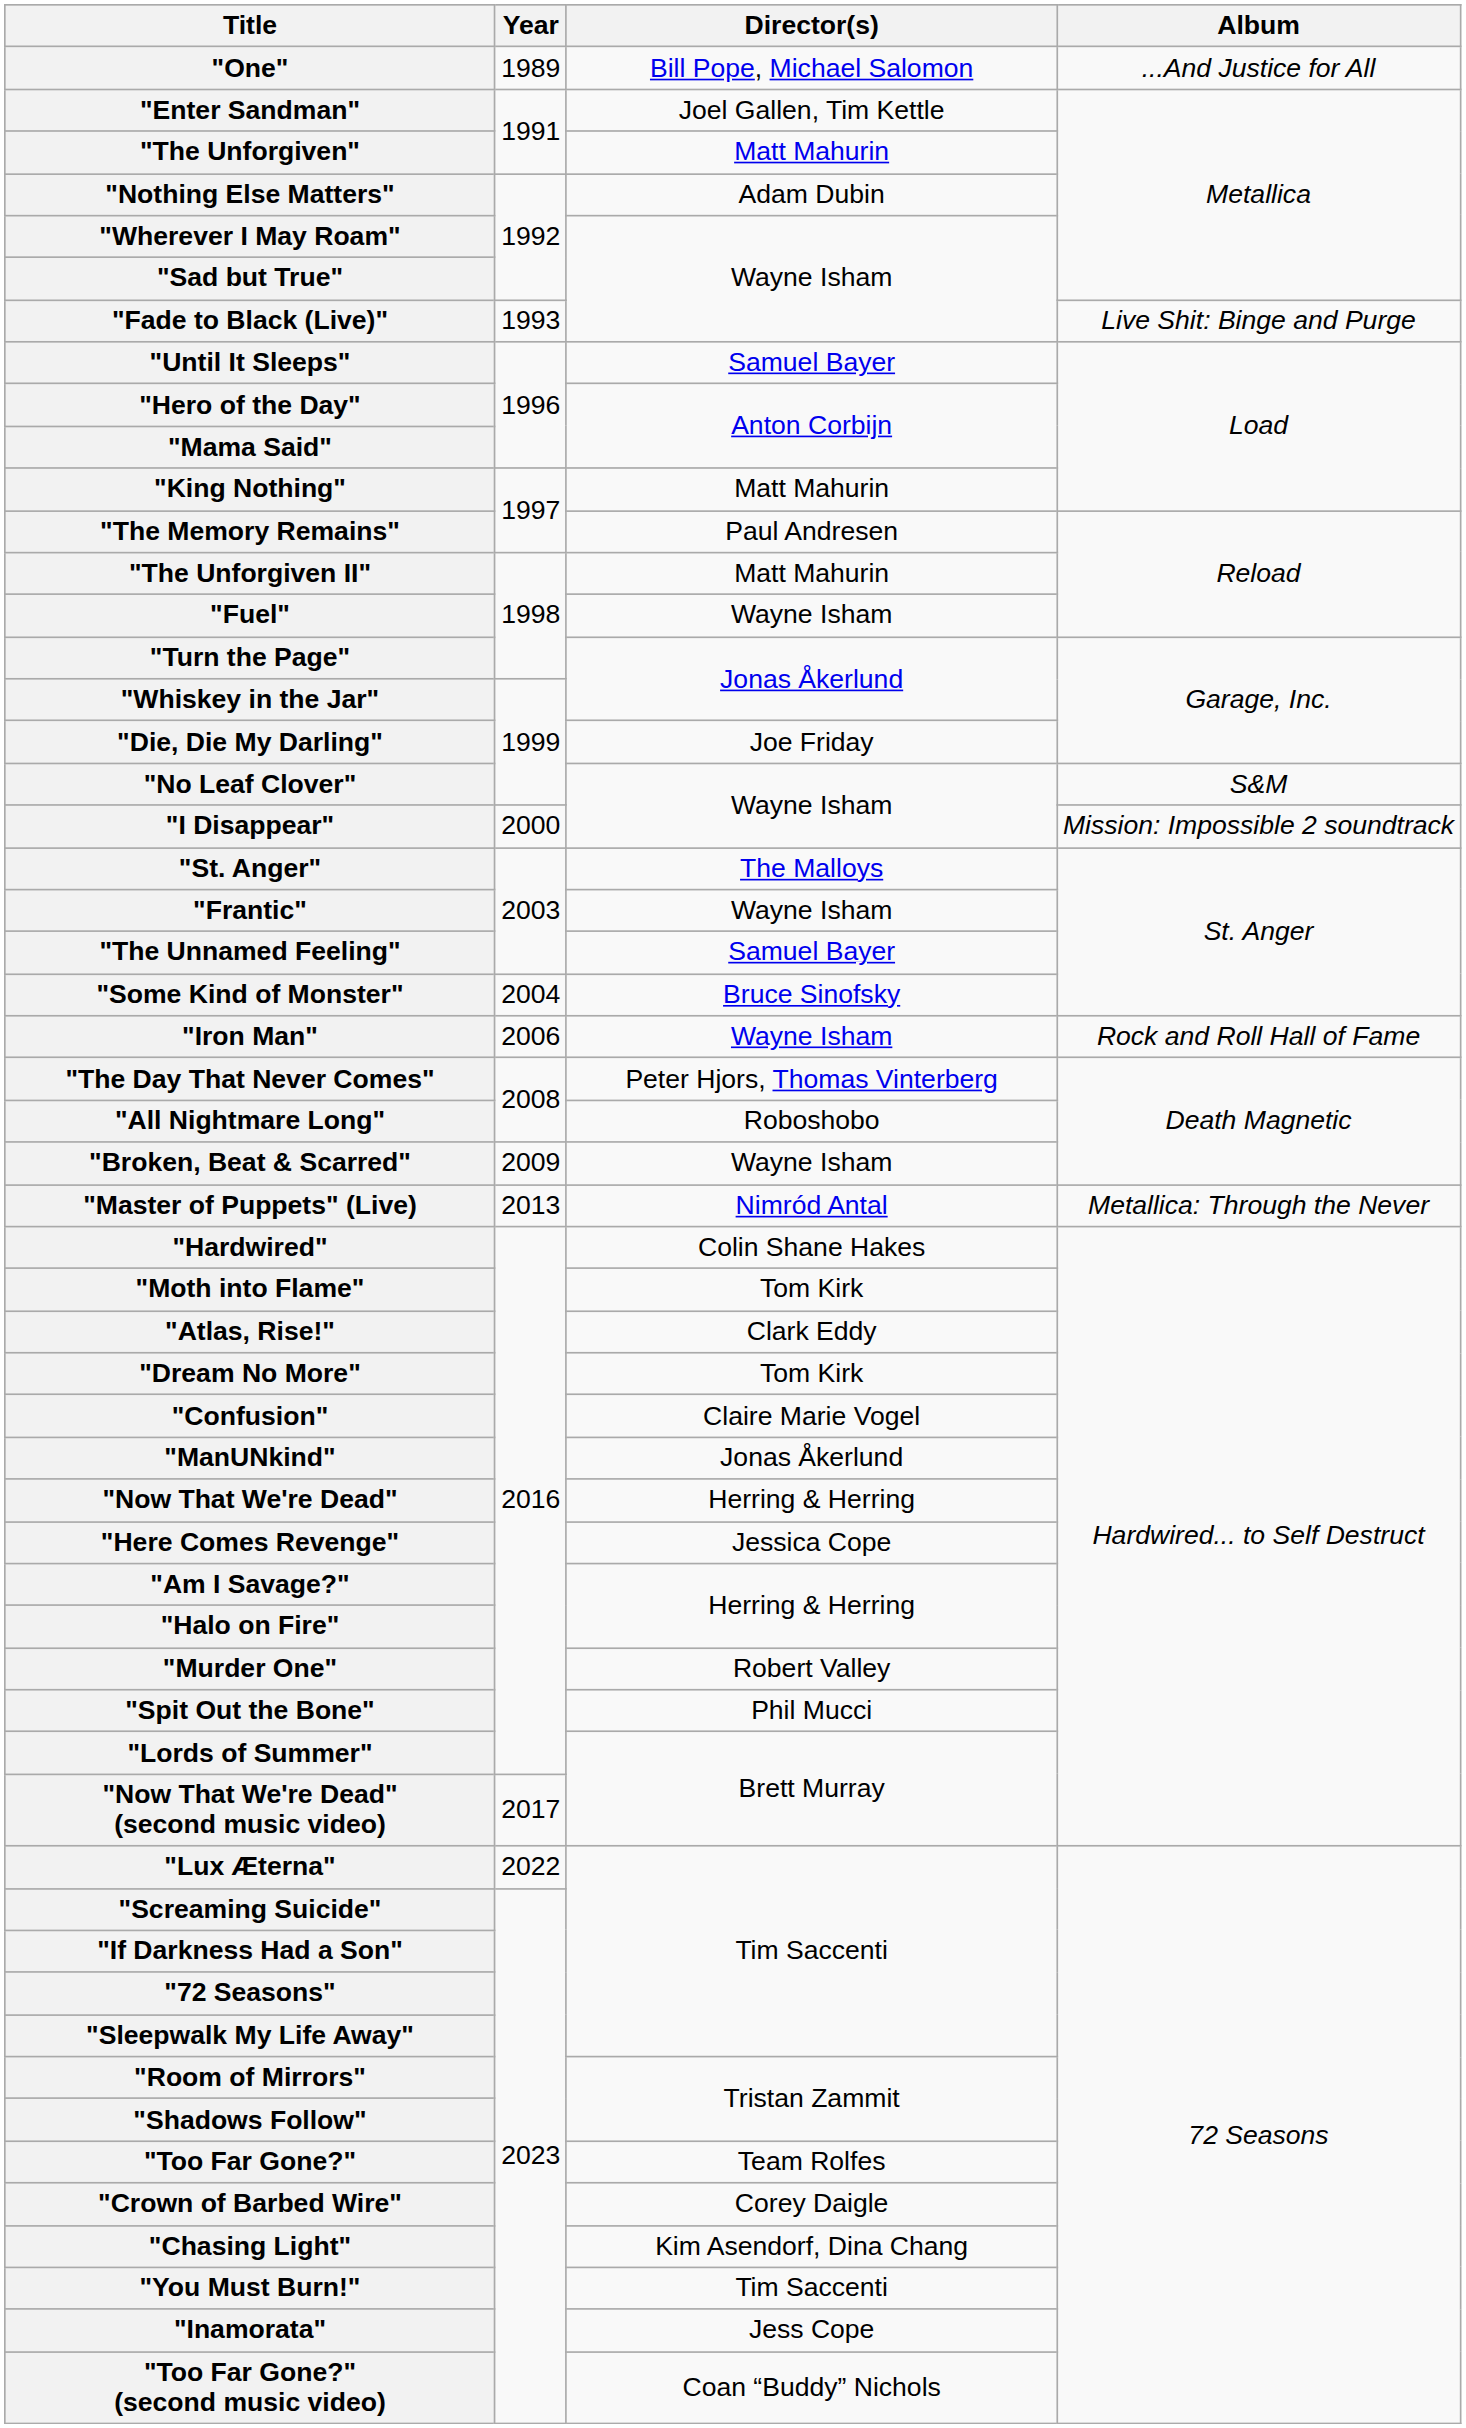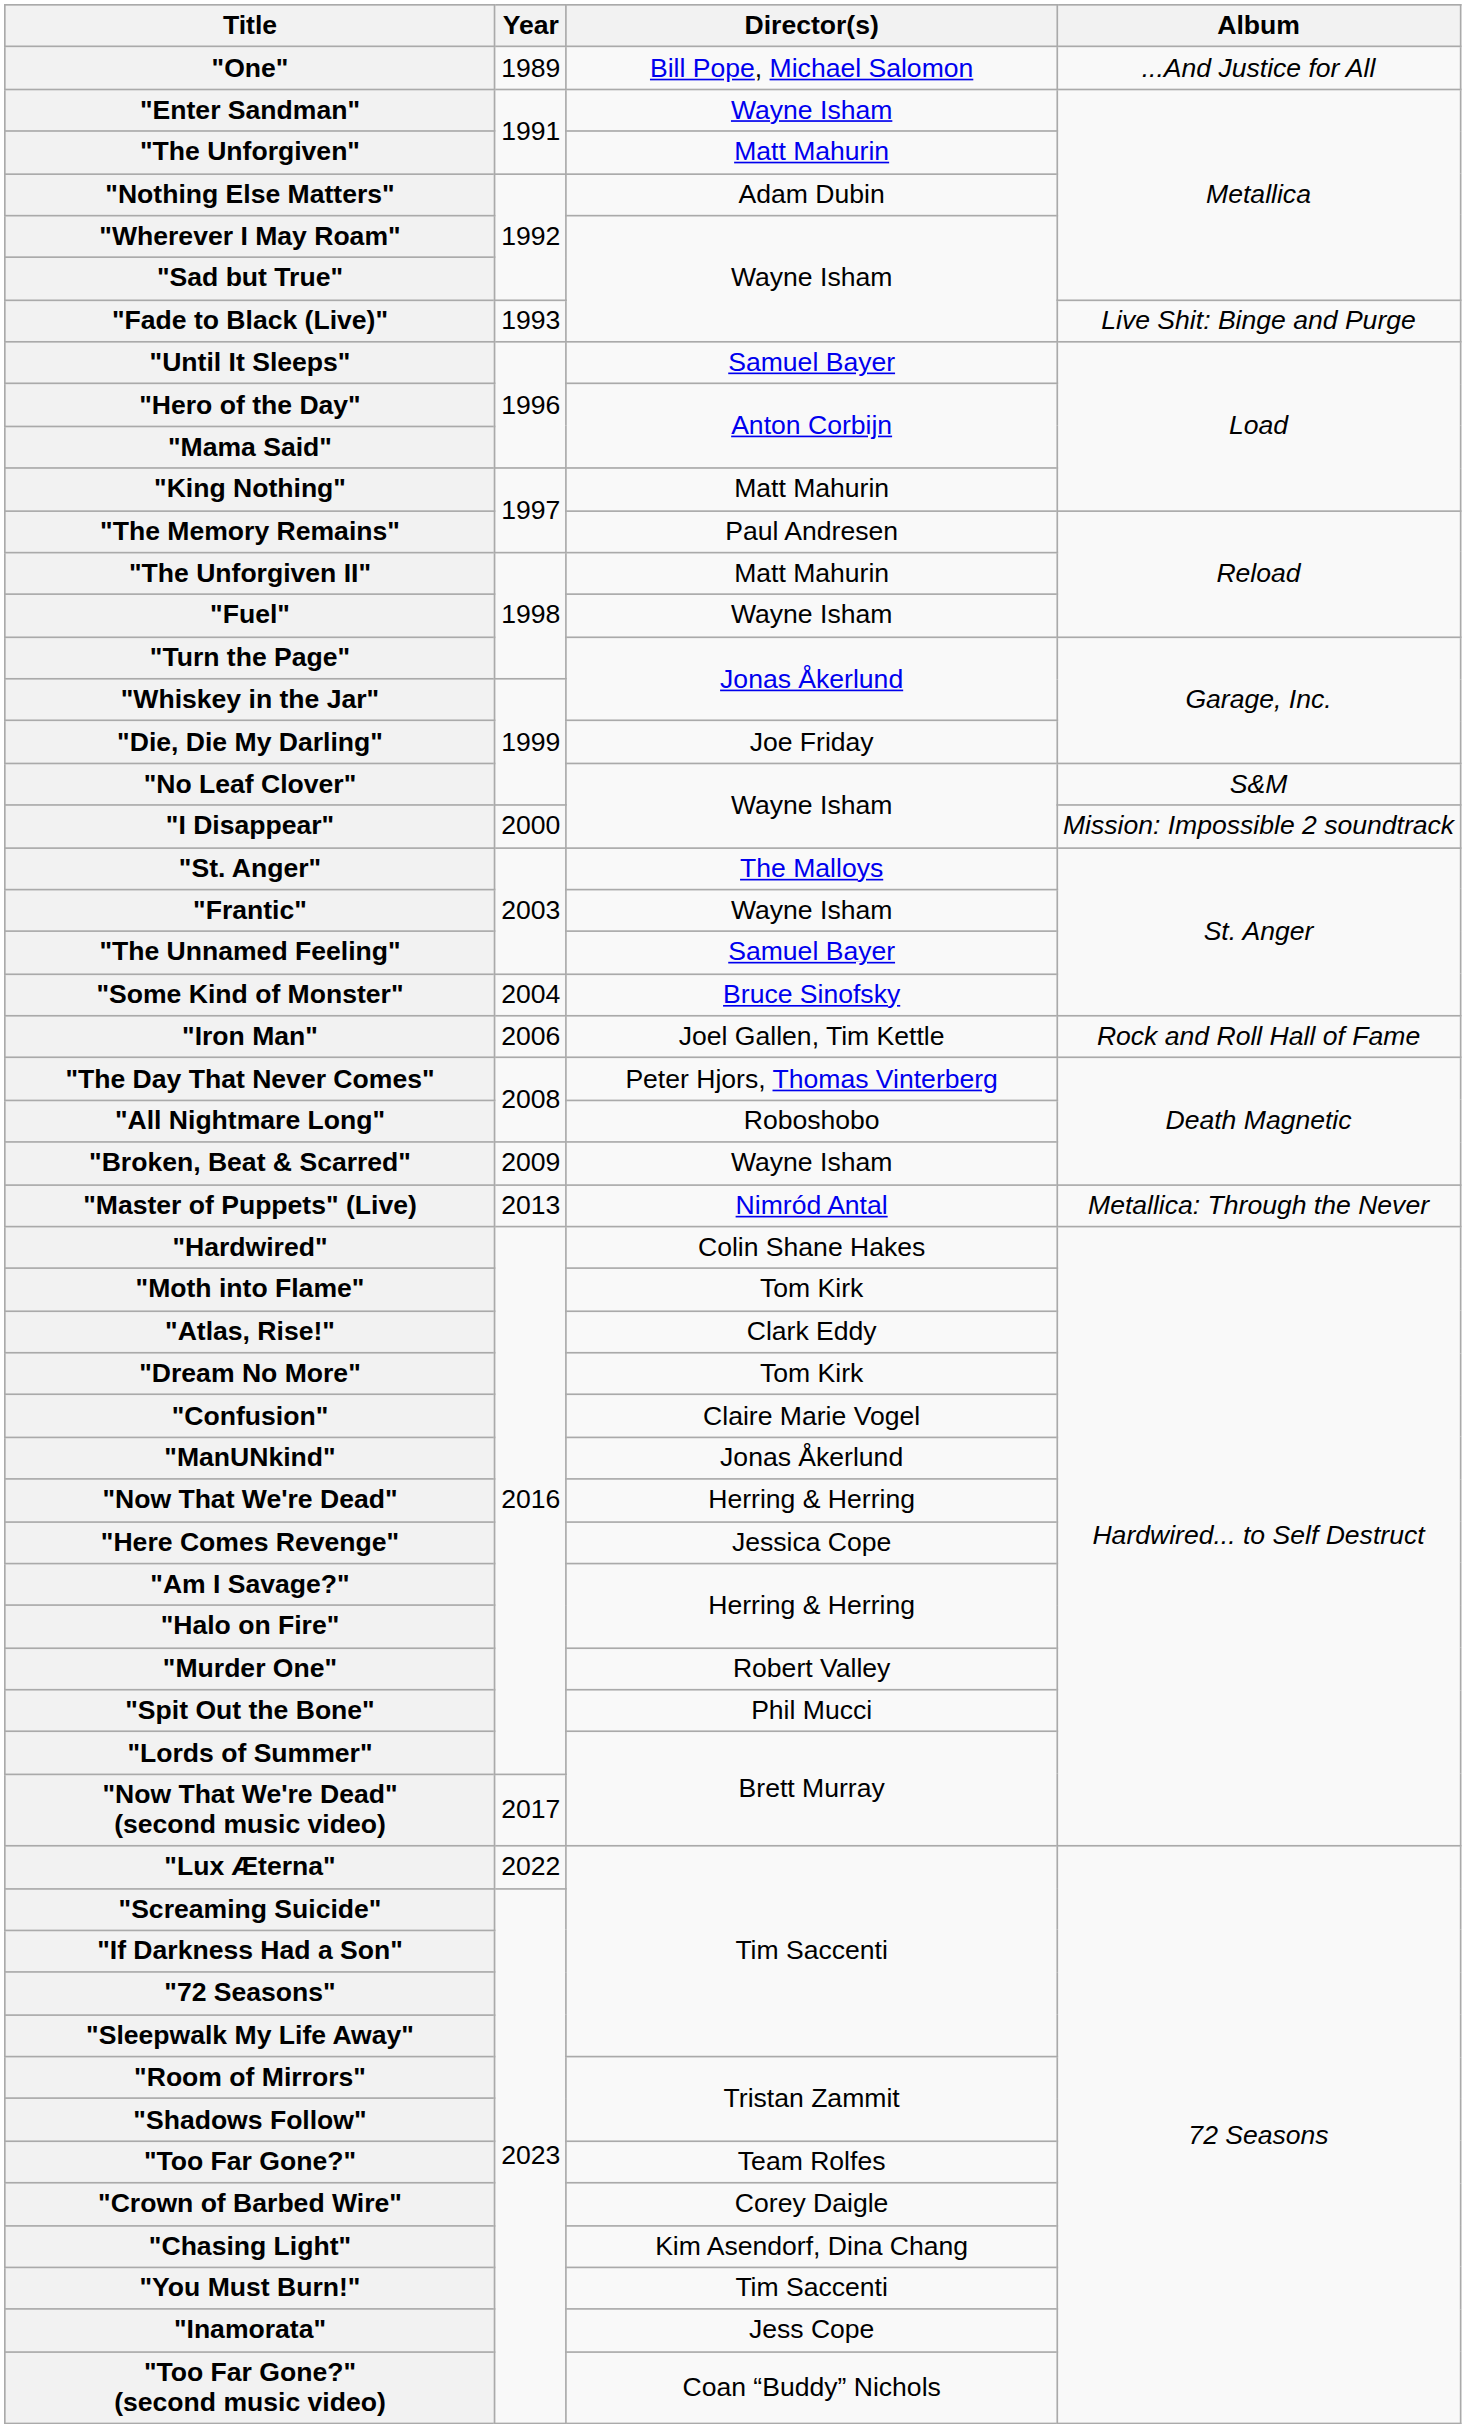 <table class="wikitable plainrowheaders" style="text-align:center;">
 <tr>
 <th scope="col" style="width:18em;">Title</th>
 <th scope="col">Year</th>
 <th scope="col" style="width:18em;">Director(s)</th>
 <th>Album</th>
 </tr>
 <tr>
 <th scope="row">"One"</th>
 <td>1989</td>
 <td><a href='#'>Bill Pope</a>, <a href='#'>Michael Salomon</a></td>
 <td><em>...And Justice for All</em></td>
 </tr>
 <tr>
 <th scope="row">"Enter Sandman"</th>
 <td rowspan="2">1991</td>
-<td>Joel Gallen, Tim Kettle</td>
+<td><a href='#'>Wayne Isham</a></td>
 <td rowspan="5"><em>Metallica</em></td>
 </tr>
 <tr>
 <th scope="row">"The Unforgiven"</th>
 <td><a href='#'>Matt Mahurin</a></td>
 </tr>
 <tr>
 <th scope="row">"Nothing Else Matters"</th>
 <td rowspan="3">1992</td>
 <td>Adam Dubin</td>
 </tr>
 <tr>
 <th scope="row">"Wherever I May Roam"</th>
 <td rowspan="3">Wayne Isham</td>
 </tr>
 <tr>
 <th scope="row">"Sad but True"</th>
 </tr>
 <tr>
 <th scope="row">"Fade to Black (Live)"</th>
 <td>1993</td>
 <td><em>Live Shit: Binge and Purge</em></td>
 </tr>
 <tr>
 <th scope="row">"Until It Sleeps"</th>
 <td rowspan="3">1996</td>
 <td><a href='#'>Samuel Bayer</a></td>
 <td rowspan="4"><em>Load</em></td>
 </tr>
 <tr>
 <th scope="row">"Hero of the Day"</th>
 <td rowspan="2"><a href='#'>Anton Corbijn</a></td>
 </tr>
 <tr>
 <th scope="row">"Mama Said"</th>
 </tr>
 <tr>
 <th scope="row">"King Nothing"</th>
 <td rowspan="2">1997</td>
 <td>Matt Mahurin</td>
 </tr>
 <tr>
 <th scope="row">"The Memory Remains"</th>
 <td>Paul Andresen</td>
 <td rowspan="3"><em>Reload</em></td>
 </tr>
 <tr>
 <th scope="row">"The Unforgiven II"</th>
 <td rowspan="3">1998</td>
 <td>Matt Mahurin</td>
 </tr>
 <tr>
 <th scope="row">"Fuel"</th>
 <td>Wayne Isham</td>
 </tr>
 <tr>
 <th scope="row">"Turn the Page"</th>
 <td rowspan="2"><a href='#'>Jonas Åkerlund</a></td>
 <td rowspan="3"><em>Garage, Inc.</em></td>
 </tr>
 <tr>
 <th scope="row">"Whiskey in the Jar"</th>
 <td rowspan="3">1999</td>
 </tr>
 <tr>
 <th scope="row">"Die, Die My Darling"</th>
 <td>Joe Friday</td>
 </tr>
 <tr>
 <th scope="row">"No Leaf Clover"</th>
 <td rowspan="2">Wayne Isham</td>
 <td><em>S&M</em></td>
 </tr>
 <tr>
 <th scope="row">"I Disappear"</th>
 <td>2000</td>
 <td><em>Mission: Impossible 2 soundtrack</em></td>
 </tr>
 <tr>
 <th scope="row">"St. Anger"</th>
 <td rowspan="3">2003</td>
 <td><a href='#'>The Malloys</a></td>
 <td rowspan="4"><em>St. Anger</em></td>
 </tr>
 <tr>
 <th scope="row">"Frantic"</th>
 <td>Wayne Isham</td>
 </tr>
 <tr>
 <th scope="row">"The Unnamed Feeling"</th>
 <td><a href='#'>Samuel Bayer</a></td>
 </tr>
 <tr>
 <th scope="row">"Some Kind of Monster"</th>
 <td>2004</td>
 <td><a href='#'>Bruce Sinofsky</a></td>
 </tr>
 <tr>
 <th scope="row">"Iron Man"</th>
 <td>2006</td>
-<td><a href='#'>Wayne Isham</a></td>
+<td>Joel Gallen, Tim Kettle</td>
 <td><em>Rock and Roll Hall of Fame</em></td>
 </tr>
 <tr>
 <th scope="row">"The Day That Never Comes"</th>
 <td rowspan="2">2008</td>
 <td>Peter Hjors, <a href='#'>Thomas Vinterberg</a></td>
 <td rowspan="3"><em>Death Magnetic</em></td>
 </tr>
 <tr>
 <th scope="row">"All Nightmare Long"</th>
 <td>Roboshobo</td>
 </tr>
 <tr>
 <th scope="row">"Broken, Beat & Scarred"</th>
 <td>2009</td>
 <td>Wayne Isham</td>
 </tr>
 <tr>
 <th scope="row">"Master of Puppets" (Live)</th>
 <td>2013</td>
 <td><a href='#'>Nimród Antal</a></td>
 <td><em>Metallica: Through the Never</em></td>
 </tr>
 <tr>
 <th scope="row">"Hardwired"</th>
 <td rowspan="13">2016</td>
 <td>Colin Shane Hakes</td>
 <td rowspan="14"><em>Hardwired... to Self Destruct</em></td>
 </tr>
 <tr>
 <th scope="row">"Moth into Flame"</th>
 <td>Tom Kirk</td>
 </tr>
 <tr>
 <th scope="row">"Atlas, Rise!"</th>
 <td>Clark Eddy</td>
 </tr>
 <tr>
 <th scope="row">"Dream No More"</th>
 <td>Tom Kirk</td>
 </tr>
 <tr>
 <th scope="row">"Confusion"</th>
 <td>Claire Marie Vogel</td>
 </tr>
 <tr>
 <th scope="row">"ManUNkind"</th>
 <td>Jonas Åkerlund</td>
 </tr>
 <tr>
 <th scope="row">"Now That We're Dead"</th>
 <td>Herring & Herring</td>
 </tr>
 <tr>
 <th scope="row">"Here Comes Revenge"</th>
 <td>Jessica Cope</td>
 </tr>
 <tr>
 <th scope="row">"Am I Savage?"</th>
 <td rowspan="2">Herring & Herring</td>
 </tr>
 <tr>
 <th scope="row">"Halo on Fire"</th>
 </tr>
 <tr>
 <th scope="row">"Murder One"</th>
 <td>Robert Valley</td>
 </tr>
 <tr>
 <th scope="row">"Spit Out the Bone"</th>
 <td>Phil Mucci</td>
 </tr>
 <tr>
 <th scope="row">"Lords of Summer"</th>
 <td rowspan="2">Brett Murray</td>
 </tr>
 <tr>
 <th scope="row">"Now That We're Dead"<br><span>(second music video)</span></th>
 <td>2017</td>
 </tr>
 <tr>
 <th scope="row">"Lux Æterna"</th>
 <td>2022</td>
 <td rowspan="5">Tim Saccenti</td>
 <td rowspan="13"><em>72 Seasons</em></td>
 </tr>
 <tr>
 <th scope="row">"Screaming Suicide"</th>
 <td rowspan="12">2023</td>
 </tr>
 <tr>
 <th scope="row">"If Darkness Had a Son"</th>
 </tr>
 <tr>
 <th scope="row">"72 Seasons"</th>
 </tr>
 <tr>
 <th scope="row">"Sleepwalk My Life Away"</th>
 </tr>
 <tr>
 <th scope="row">"Room of Mirrors"</th>
 <td rowspan="2">Tristan Zammit</td>
 </tr>
 <tr>
 <th scope="row">"Shadows Follow"</th>
 </tr>
 <tr>
 <th scope="row">"Too Far Gone?"</th>
 <td>Team Rolfes</td>
 </tr>
 <tr>
 <th scope="row">"Crown of Barbed Wire"</th>
 <td>Corey Daigle</td>
 </tr>
 <tr>
 <th scope="row">"Chasing Light"</th>
 <td>Kim Asendorf, Dina Chang</td>
 </tr>
 <tr>
 <th scope="row">"You Must Burn!"</th>
 <td>Tim Saccenti</td>
 </tr>
 <tr>
 <th scope="row">"Inamorata"</th>
 <td>Jess Cope</td>
 </tr>
 <tr>
 <th scope="row">"Too Far Gone?"<br><span>(second music video)</span></th>
 <td>Coan “Buddy” Nichols</td>
 </tr>
 </table>
